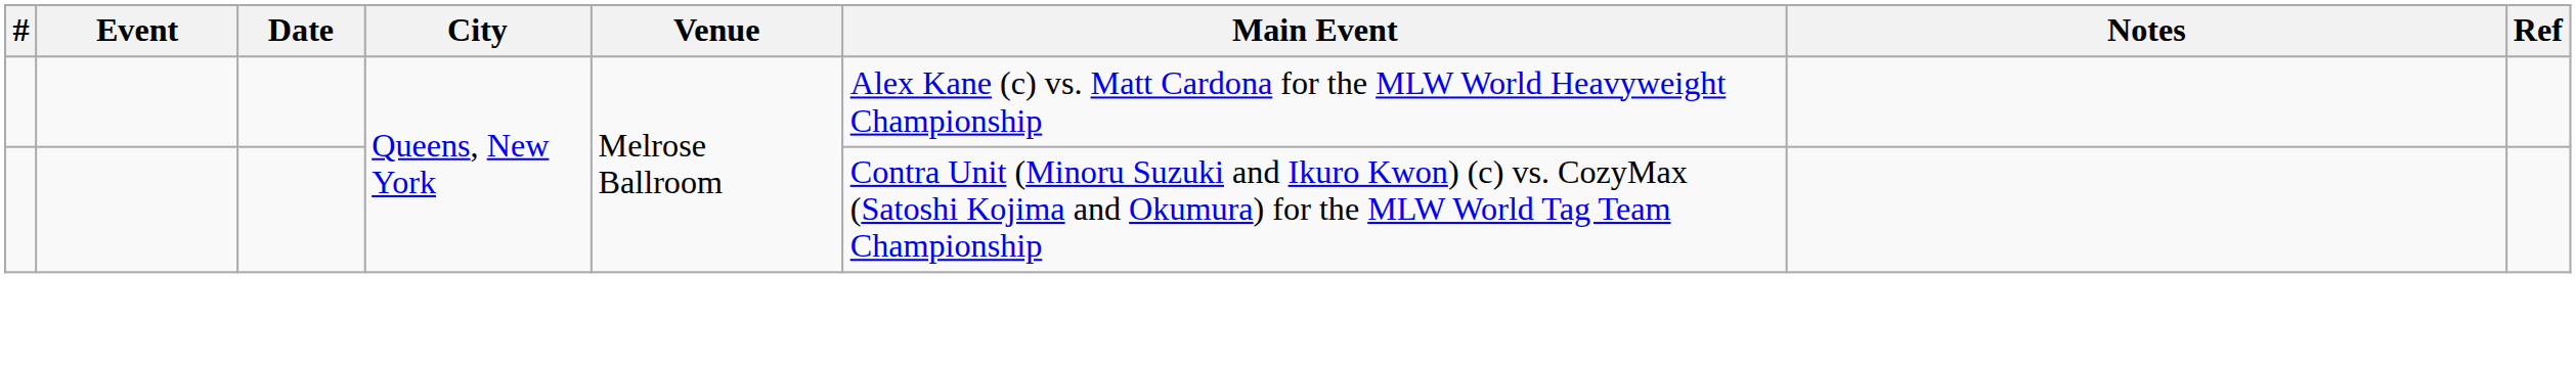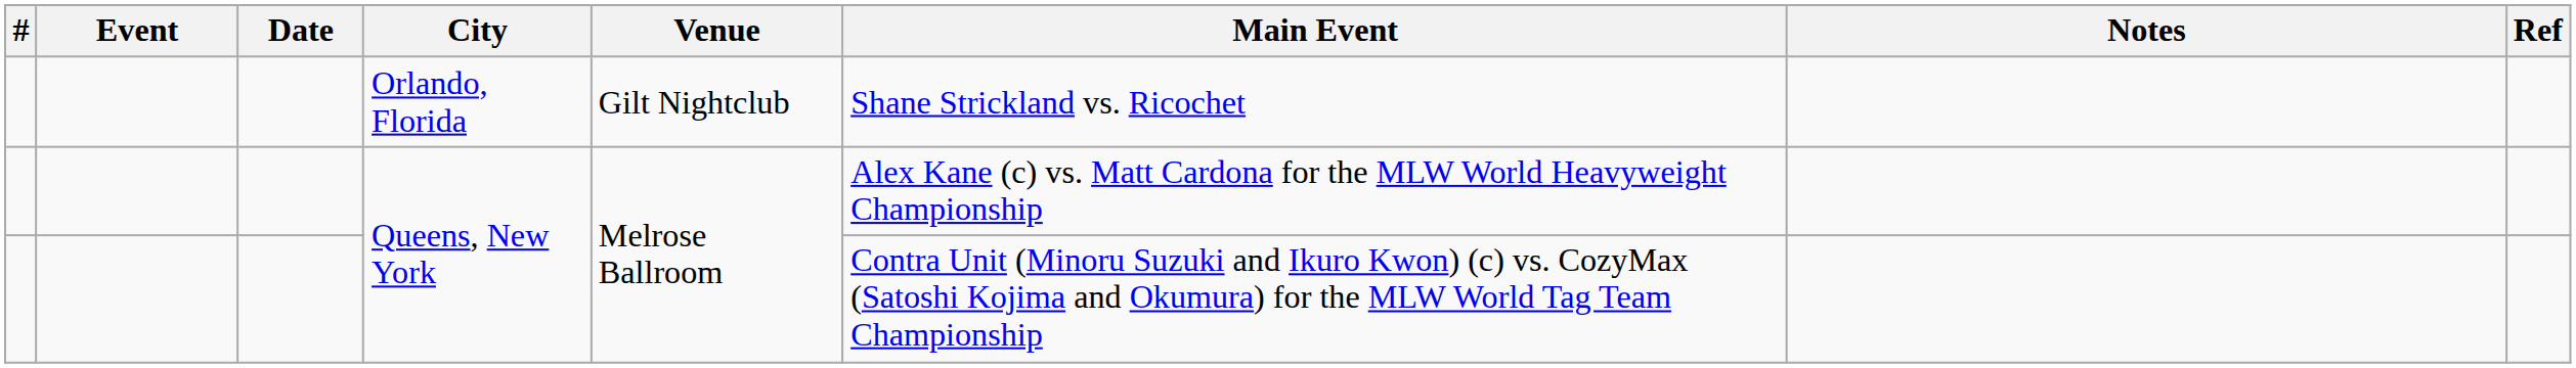 <table class="wikitable sortable" align="center">
 <tr>
 <th width="1%">#</th>
 <th width="8%">Event</th>
 <th width="5%">Date</th>
 <th width="9%">City</th>
 <th width="10%">Venue</th>
 <th width="38%">Main Event</th>
 <th width="35%">Notes</th>
 <th width="5%">Ref</th>
+</tr>
+<tr>
+<td></td>
+<td></td>
+<td></td>
+<td><a href='#'>Orlando, Florida</a></td>
+<td>Gilt Nightclub</td>
+<td><a href='#'>Shane Strickland</a> vs. <a href='#'>Ricochet</a></td>
+<td></td>
+<td></td>
 </tr>
 <tr>
 <td></td>
 <td></td>
 <td></td>
 <td rowspan=2><a href='#'>Queens</a>, <a href='#'>New York</a></td>
 <td rowspan=2>Melrose Ballroom</td>
 <td><a href='#'>Alex Kane</a> (c) vs. <a href='#'>Matt Cardona</a> for the <a href='#'>MLW World Heavyweight Championship</a></td>
 <td></td>
 <td></td>
 </tr>
 <tr>
 <td></td>
 <td></td>
 <td></td>
 <td><a href='#'>Contra Unit</a> (<a href='#'>Minoru Suzuki</a> and <a href='#'>Ikuro Kwon</a>) (c) vs. CozyMax (<a href='#'>Satoshi Kojima</a> and <a href='#'>Okumura</a>) for the <a href='#'>MLW World Tag Team Championship</a></td>
 <td></td>
 <td></td>
 </tr>
 </table>
